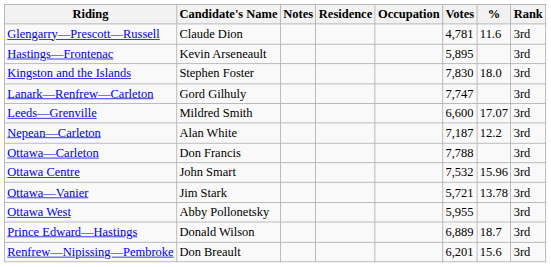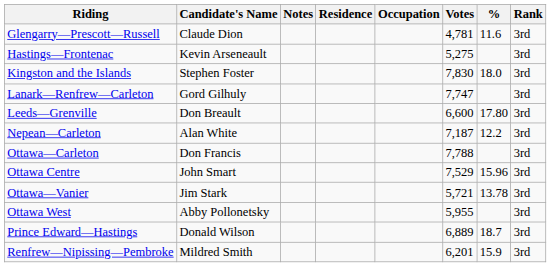 <table class="wikitable sortable">
 <tr>
 <th>Riding<br></th>
 <th>Candidate's Name</th>
 <th>Notes</th>
 <th>Residence</th>
 <th>Occupation</th>
 <th>Votes</th>
 <th>%</th>
 <th>Rank</th>
 </tr>
 <tr>
 <td><a href='#'>Glengarry—Prescott—Russell</a></td>
 <td>Claude Dion</td>
 <td></td>
 <td></td>
 <td></td>
 <td>4,781</td>
 <td>11.6</td>
 <td>3rd</td>
 </tr>
 <tr>
 <td><a href='#'>Hastings—Frontenac</a></td>
 <td>Kevin Arseneault</td>
 <td></td>
 <td></td>
 <td></td>
-<td>5,895</td>
+<td>5,275</td>
 <td></td>
 <td>3rd</td>
 </tr>
 <tr>
 <td><a href='#'>Kingston and the Islands</a></td>
 <td>Stephen Foster</td>
 <td></td>
 <td></td>
 <td></td>
 <td>7,830</td>
 <td>18.0</td>
 <td>3rd</td>
 </tr>
 <tr>
 <td><a href='#'>Lanark—Renfrew—Carleton</a></td>
 <td>Gord Gilhuly</td>
 <td></td>
 <td></td>
 <td></td>
 <td>7,747</td>
 <td></td>
 <td>3rd</td>
 </tr>
 <tr>
 <td><a href='#'>Leeds—Grenville</a></td>
-<td>Mildred Smith</td>
+<td>Don Breault</td>
 <td></td>
 <td></td>
 <td></td>
 <td>6,600</td>
-<td>17.07</td>
+<td>17.80</td>
 <td>3rd</td>
 </tr>
 <tr>
 <td><a href='#'>Nepean—Carleton</a></td>
 <td>Alan White</td>
 <td></td>
 <td></td>
 <td></td>
 <td>7,187</td>
 <td>12.2</td>
 <td>3rd</td>
 </tr>
 <tr>
 <td><a href='#'>Ottawa—Carleton</a></td>
 <td>Don Francis</td>
 <td></td>
 <td></td>
 <td></td>
 <td>7,788</td>
 <td></td>
 <td>3rd</td>
 </tr>
 <tr>
 <td><a href='#'>Ottawa Centre</a></td>
 <td>John Smart</td>
 <td></td>
 <td></td>
 <td></td>
-<td>7,532</td>
+<td>7,529</td>
 <td>15.96</td>
 <td>3rd</td>
 </tr>
 <tr>
 <td><a href='#'>Ottawa—Vanier</a></td>
 <td>Jim Stark</td>
 <td></td>
 <td></td>
 <td></td>
 <td>5,721</td>
 <td>13.78</td>
 <td>3rd</td>
 </tr>
 <tr>
 <td><a href='#'>Ottawa West</a></td>
 <td>Abby Pollonetsky</td>
 <td></td>
 <td></td>
 <td></td>
 <td>5,955</td>
 <td></td>
 <td>3rd</td>
 </tr>
 <tr>
 <td><a href='#'>Prince Edward—Hastings</a></td>
 <td>Donald Wilson</td>
 <td></td>
 <td></td>
 <td></td>
 <td>6,889</td>
 <td>18.7</td>
 <td>3rd</td>
 </tr>
 <tr>
 <td><a href='#'>Renfrew—Nipissing—Pembroke</a></td>
-<td>Don Breault</td>
+<td>Mildred Smith</td>
 <td></td>
 <td></td>
 <td></td>
 <td>6,201</td>
-<td>15.6</td>
+<td>15.9</td>
 <td>3rd</td>
 </tr>
 </table>
